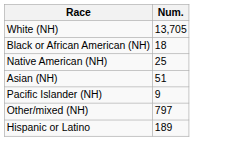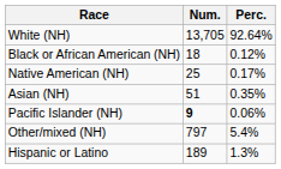 <table class="wikitable">
 <tr>
 <th>Race</th>
 <th>Num.</th>
+<th>Perc.</th>
 </tr>
 <tr>
 <td>White (NH)</td>
 <td>13,705</td>
+<td>92.64%</td>
 </tr>
 <tr>
 <td>Black or African American (NH)</td>
 <td>18</td>
+<td>0.12%</td>
 </tr>
 <tr>
 <td>Native American (NH)</td>
 <td>25</td>
+<td>0.17%</td>
 </tr>
 <tr>
 <td>Asian (NH)</td>
 <td>51</td>
+<td>0.35%</td>
 </tr>
 <tr>
 <td>Pacific Islander (NH)</td>
-<td>9</td>
+<td><strong>9</strong></td>
+<td>0.06%</td>
 </tr>
 <tr>
 <td>Other/mixed (NH)</td>
 <td>797</td>
+<td>5.4%</td>
 </tr>
 <tr>
 <td>Hispanic or Latino</td>
 <td>189</td>
+<td>1.3%</td>
 </tr>
 </table>
